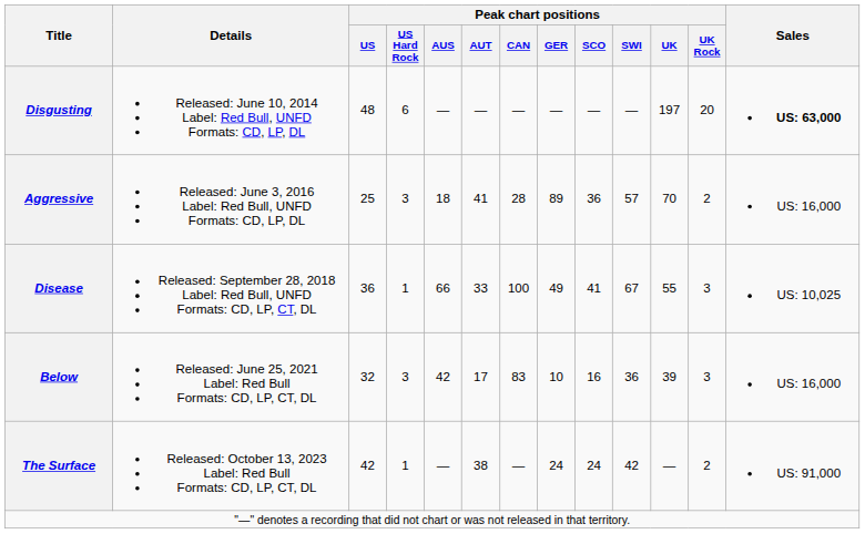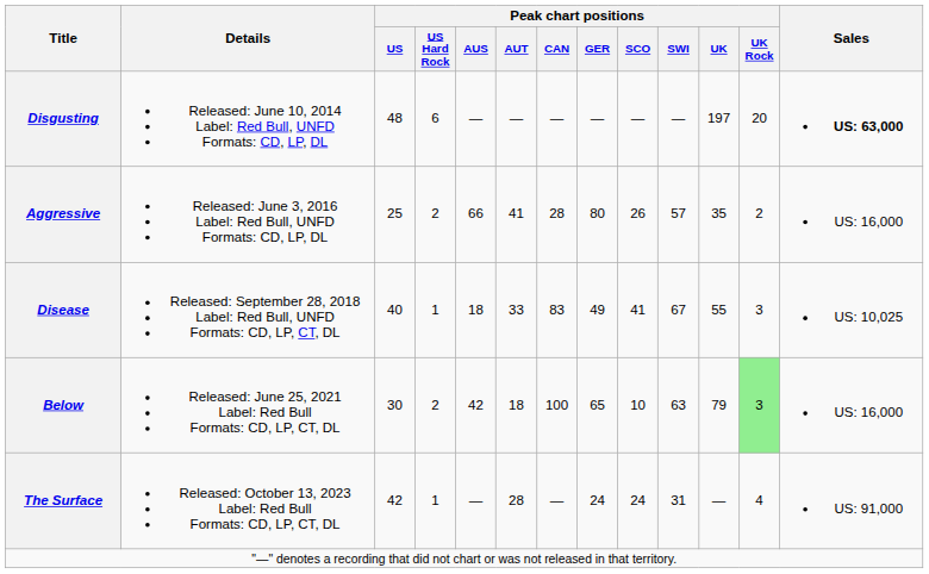 <table class="wikitable plainrowheaders" style="text-align:center;">
 <tr>
 <th scope="col" rowspan="2" style="width:8em;">Title</th>
 <th scope="col" rowspan="2" style="width:18em;">Details</th>
 <th scope="col" colspan="10">Peak chart positions</th>
 <th scope="col" rowspan="2" style="width:10em;">Sales</th>
 </tr>
 <tr>
 <th style="width:3em;font-size:85%;"><a href='#'>US</a><br></th>
 <th style="width:3em;font-size:85%;"><a href='#'>US<br>Hard Rock</a><br></th>
 <th style="width:3em;font-size:85%;"><a href='#'>AUS</a><br></th>
 <th style="width:3em;font-size:85%;"><a href='#'>AUT</a><br></th>
 <th style="width:3em;font-size:85%;"><a href='#'>CAN</a><br></th>
 <th style="width:3em;font-size:85%;"><a href='#'>GER</a><br></th>
 <th style="width:3em;font-size:85%;"><a href='#'>SCO</a><br></th>
 <th style="width:3em;font-size:85%;"><a href='#'>SWI</a><br></th>
 <th style="width:3em;font-size:85%;"><a href='#'>UK</a><br></th>
 <th style="width:3em;font-size:85%;"><a href='#'>UK<br>Rock</a><br></th>
 </tr>
 <tr>
 <th scope="row"><em><a href='#'>Disgusting</a></em></th>
 <td><br><ul><li>Released: June 10, 2014</li><li>Label: <a href='#'>Red Bull</a>, <a href='#'>UNFD</a></li><li>Formats: <a href='#'>CD</a>, <a href='#'>LP</a>, <a href='#'>DL</a></li></ul></td>
 <td>48</td>
 <td>6</td>
 <td>—</td>
 <td>—</td>
 <td>—</td>
 <td>—</td>
 <td>—</td>
 <td>—</td>
 <td>197</td>
 <td>20</td>
 <td><strong><br><ul><li>US: 63,000</li></ul></strong></td>
 </tr>
 <tr>
 <th scope="row"><em><a href='#'>Aggressive</a></em></th>
 <td><br><ul><li>Released: June 3, 2016</li><li>Label: Red Bull, UNFD</li><li>Formats: CD, LP, DL</li></ul></td>
 <td>25</td>
-<td>3</td>
-<td>18</td>
+<td>2</td>
+<td>66</td>
 <td>41</td>
 <td>28</td>
-<td>89</td>
-<td>36</td>
+<td>80</td>
+<td>26</td>
 <td>57</td>
-<td>70</td>
+<td>35</td>
 <td>2</td>
 <td><br><ul><li>US: 16,000</li></ul></td>
 </tr>
 <tr>
 <th scope="row"><em><a href='#'>Disease</a></em></th>
 <td><br><ul><li>Released: September 28, 2018</li><li>Label: Red Bull, UNFD</li><li>Formats: CD, LP, <a href='#'>CT</a>, DL</li></ul></td>
-<td>36</td>
+<td>40</td>
 <td>1</td>
-<td>66</td>
+<td>18</td>
 <td>33</td>
-<td>100</td>
+<td>83</td>
 <td>49</td>
 <td>41</td>
 <td>67</td>
 <td>55</td>
 <td>3</td>
 <td><br><ul><li>US: 10,025</li></ul></td>
 </tr>
 <tr>
 <th scope="row"><em><a href='#'>Below</a></em></th>
 <td><br><ul><li>Released: June 25, 2021</li><li>Label: Red Bull</li><li>Formats: CD, LP, CT, DL</li></ul></td>
-<td>32</td>
-<td>3</td>
+<td>30</td>
+<td>2</td>
 <td>42<br></td>
-<td>17</td>
-<td>83</td>
+<td>18</td>
+<td>100</td>
+<td>65</td>
 <td>10</td>
-<td>16</td>
-<td>36</td>
-<td>39</td>
-<td>3</td>
+<td>63</td>
+<td>79</td>
+<td style="background: lightgreen;">3</td>
 <td><br><ul><li>US: 16,000</li></ul></td>
 </tr>
 <tr>
 <th scope="row"><em><a href='#'>The Surface</a></em></th>
 <td><br><ul><li>Released: October 13, 2023</li><li>Label: Red Bull</li><li>Formats: CD, LP, CT, DL</li></ul></td>
 <td>42</td>
 <td>1</td>
 <td>—</td>
-<td>38</td>
+<td>28</td>
 <td>—</td>
 <td>24</td>
 <td>24</td>
-<td>42</td>
+<td>31</td>
 <td>—</td>
-<td>2</td>
+<td>4</td>
 <td><br><ul><li>US: 91,000</li></ul></td>
 </tr>
 <tr>
 <td colspan="14" style="font-size:90%">"—" denotes a recording that did not chart or was not released in that territory.</td>
 </tr>
 </table>
